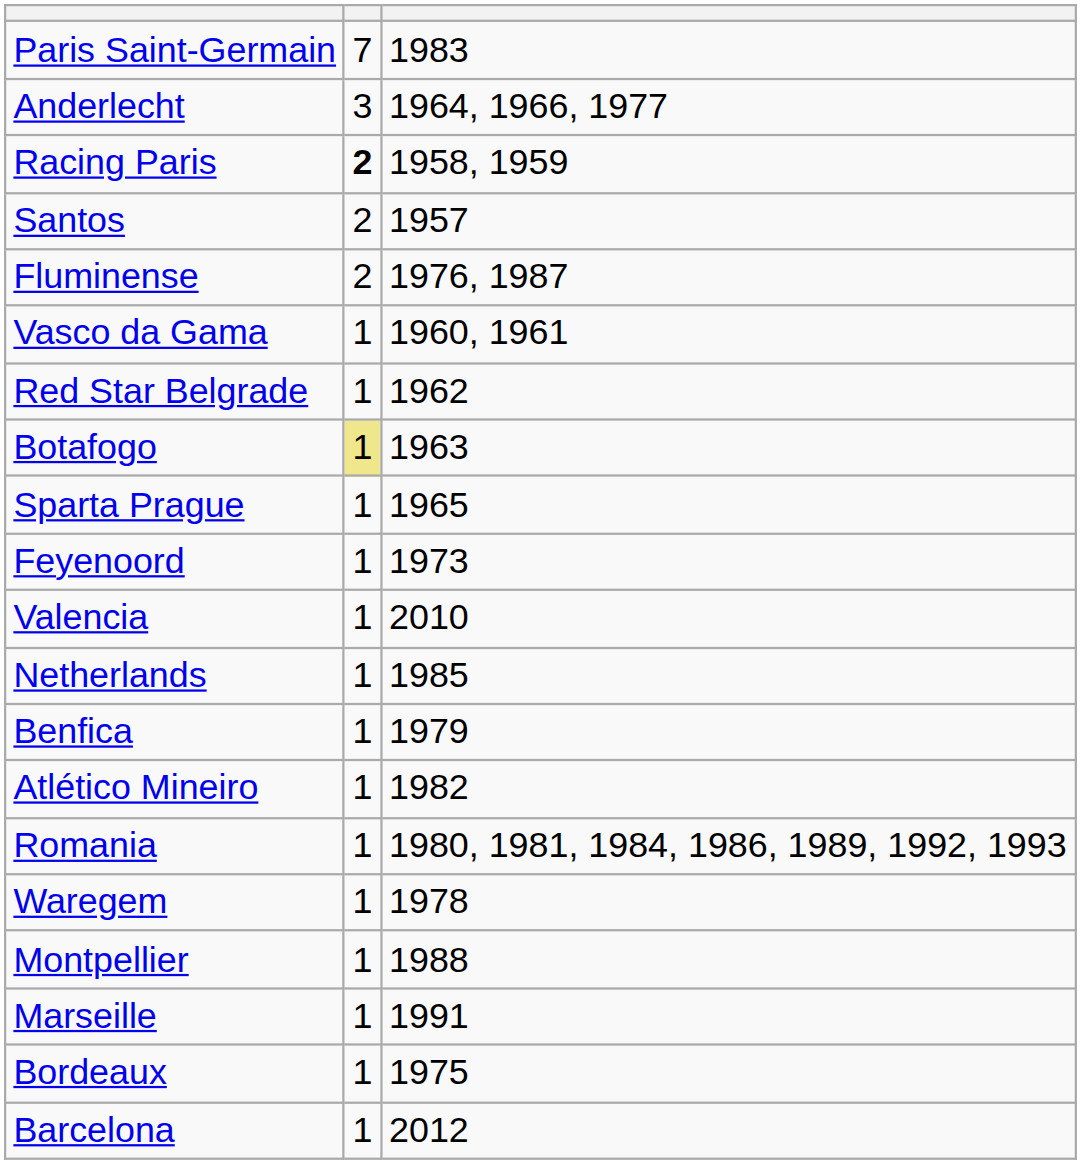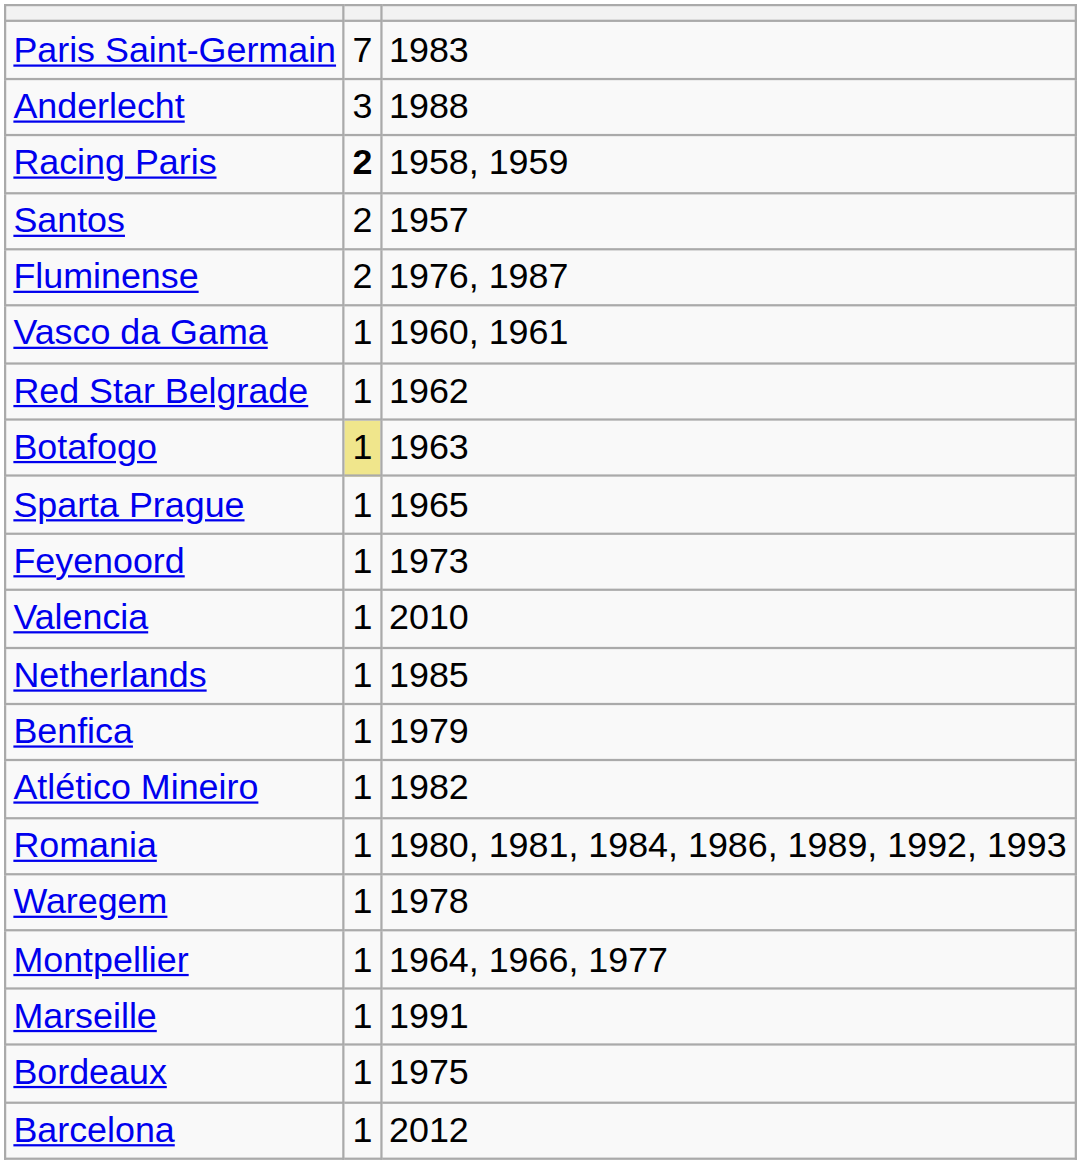 <table class="wikitable plainrowheaders sortable" style="text-align:center">
 <tr>
 <th></th>
 <th></th>
 <th></th>
 </tr>
 <tr>
 <td align="left"> <a href='#'>Paris Saint-Germain</a></td>
 <td>7</td>
 <td align="left">1983</td>
 </tr>
 <tr>
 <td align="left"> <a href='#'>Anderlecht</a></td>
 <td>3</td>
-<td align="left">1964, 1966, 1977</td>
+<td align="left">1988</td>
 </tr>
 <tr>
 <td align="left"> <a href='#'>Racing Paris</a></td>
 <td><strong>2</strong></td>
 <td align="left">1958, 1959</td>
 </tr>
 <tr>
 <td align="left"> <a href='#'>Santos</a></td>
 <td>2</td>
 <td align="left">1957</td>
 </tr>
 <tr>
 <td align="left"> <a href='#'>Fluminense</a></td>
 <td>2</td>
 <td align="left">1976, 1987</td>
 </tr>
 <tr>
 <td align="left"> <a href='#'>Vasco da Gama</a></td>
 <td>1</td>
 <td align="left">1960, 1961</td>
 </tr>
 <tr>
 <td align="left"> <a href='#'>Red Star Belgrade</a></td>
 <td>1</td>
 <td align="left">1962</td>
 </tr>
 <tr>
 <td align="left"> <a href='#'>Botafogo</a></td>
 <td style="background: khaki;">1</td>
 <td align="left">1963</td>
 </tr>
 <tr>
 <td align="left"> <a href='#'>Sparta Prague</a></td>
 <td>1</td>
 <td align="left">1965</td>
 </tr>
 <tr>
 <td align="left"> <a href='#'>Feyenoord</a></td>
 <td>1</td>
 <td align="left">1973</td>
 </tr>
 <tr>
 <td align="left"> <a href='#'>Valencia</a></td>
 <td>1</td>
 <td align="left">2010</td>
 </tr>
 <tr>
 <td align="left"> <a href='#'>Netherlands</a></td>
 <td>1</td>
 <td align="left">1985</td>
 </tr>
 <tr>
 <td align="left"> <a href='#'>Benfica</a></td>
 <td>1</td>
 <td align="left">1979</td>
 </tr>
 <tr>
 <td align="left"> <a href='#'>Atlético Mineiro</a></td>
 <td>1</td>
 <td align="left">1982</td>
 </tr>
 <tr>
 <td align="left"> <a href='#'>Romania</a></td>
 <td>1</td>
 <td align="left">1980, 1981, 1984, 1986, 1989, 1992, 1993</td>
 </tr>
 <tr>
 <td align="left"> <a href='#'>Waregem</a></td>
 <td>1</td>
 <td align="left">1978</td>
 </tr>
 <tr>
 <td align="left"> <a href='#'>Montpellier</a></td>
 <td>1</td>
-<td align="left">1988</td>
+<td align="left">1964, 1966, 1977</td>
 </tr>
 <tr>
 <td align="left"> <a href='#'>Marseille</a></td>
 <td>1</td>
 <td align="left">1991</td>
 </tr>
 <tr>
 <td align="left"> <a href='#'>Bordeaux</a></td>
 <td>1</td>
 <td align="left">1975</td>
 </tr>
 <tr>
 <td align="left"> <a href='#'>Barcelona</a></td>
 <td>1</td>
 <td align="left">2012</td>
 </tr>
 </table>
